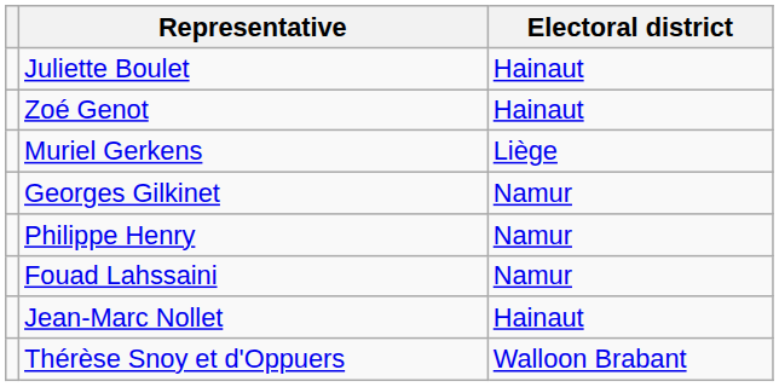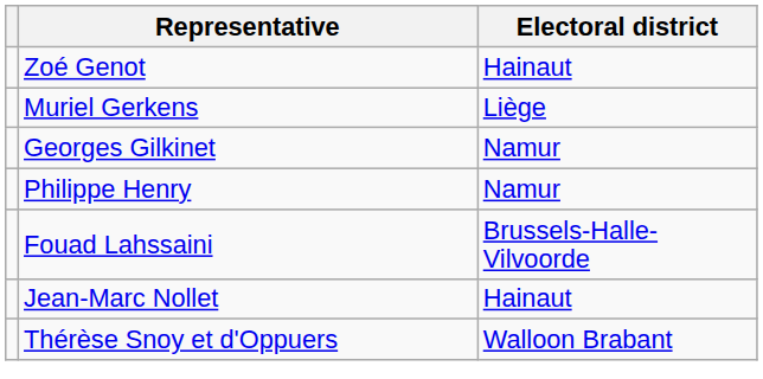 <table class="sortable wikitable" style="text-align:left; font-size:90%">
 <tr>
 <th></th>
 <th width="250">Representative</th>
 <th width="150">Electoral district</th>
-</tr>
-<tr>
-<td></td>
-<td align=left><a href='#'>Juliette Boulet</a></td>
-<td><a href='#'>Hainaut</a></td>
 </tr>
 <tr>
 <td></td>
 <td align=left><a href='#'>Zoé Genot</a></td>
 <td><a href='#'>Hainaut</a></td>
 </tr>
 <tr>
 <td></td>
 <td align=left><a href='#'>Muriel Gerkens</a></td>
 <td><a href='#'>Liège</a></td>
 </tr>
 <tr>
 <td></td>
 <td align=left><a href='#'>Georges Gilkinet</a></td>
 <td><a href='#'>Namur</a></td>
 </tr>
 <tr>
 <td></td>
 <td align=left><a href='#'>Philippe Henry</a></td>
 <td><a href='#'>Namur</a></td>
 </tr>
 <tr>
 <td></td>
 <td align=left><a href='#'>Fouad Lahssaini</a></td>
-<td><a href='#'>Namur</a></td>
+<td><a href='#'>Brussels-Halle-Vilvoorde</a></td>
 </tr>
 <tr>
 <td></td>
 <td align=left><a href='#'>Jean-Marc Nollet</a></td>
 <td><a href='#'>Hainaut</a></td>
 </tr>
 <tr>
 <td></td>
 <td align=left><a href='#'>Thérèse Snoy et d'Oppuers</a></td>
 <td><a href='#'>Walloon Brabant</a></td>
 </tr>
 </table>
